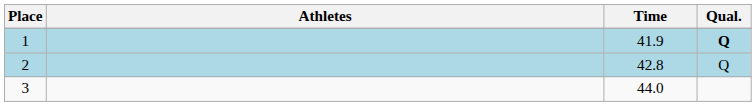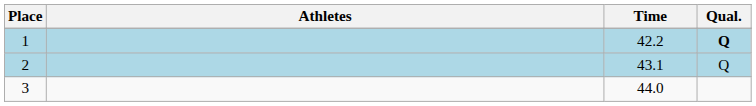 <table class=wikitable style="text-align:center">
 <tr>
 <th width=20>Place</th>
 <th width=580>Athletes</th>
 <th width=90>Time</th>
 <th width=50>Qual.</th>
 </tr>
 <tr>
 </tr>
 <tr bgcolor=lightblue>
 <td>1</td>
 <td align=left></td>
-<td>41.9</td>
+<td>42.2</td>
 <td><strong>Q</strong></td>
 </tr>
 <tr bgcolor=lightblue>
 <td>2</td>
 <td align=left></td>
-<td>42.8</td>
+<td>43.1</td>
 <td>Q</td>
 </tr>
 <tr>
 <td>3</td>
 <td align=left></td>
 <td>44.0</td>
 <td></td>
 </tr>
 </table>
